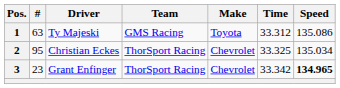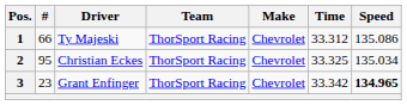 <table class="wikitable" style="font-size:95%">
 <tr>
 <th>Pos.</th>
 <th>#</th>
 <th>Driver</th>
 <th>Team</th>
 <th>Make</th>
 <th>Time</th>
 <th>Speed</th>
 </tr>
 <tr>
 <th>1</th>
-<td>63</td>
+<td>66</td>
 <td><a href='#'>Ty Majeski</a></td>
-<td><a href='#'>GMS Racing</a></td>
-<td><a href='#'>Toyota</a></td>
+<td><a href='#'>ThorSport Racing</a></td>
+<td><a href='#'>Chevrolet</a></td>
 <td>33.312</td>
 <td>135.086</td>
 </tr>
 <tr>
 <th>2</th>
 <td>95</td>
 <td><a href='#'>Christian Eckes</a></td>
 <td><a href='#'>ThorSport Racing</a></td>
 <td><a href='#'>Chevrolet</a></td>
 <td>33.325</td>
 <td>135.034</td>
 </tr>
 <tr>
 <th>3</th>
 <td>23</td>
 <td><a href='#'>Grant Enfinger</a></td>
 <td><a href='#'>ThorSport Racing</a></td>
 <td><a href='#'>Chevrolet</a></td>
 <td>33.342</td>
 <td><strong>134.965</strong></td>
 </tr>
 <tr>
 <th colspan="7"></th>
 </tr>
 </table>
